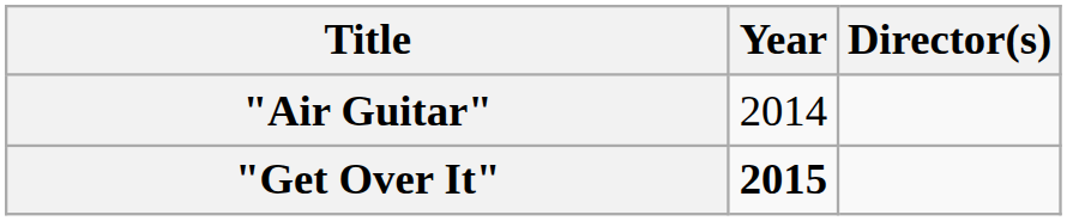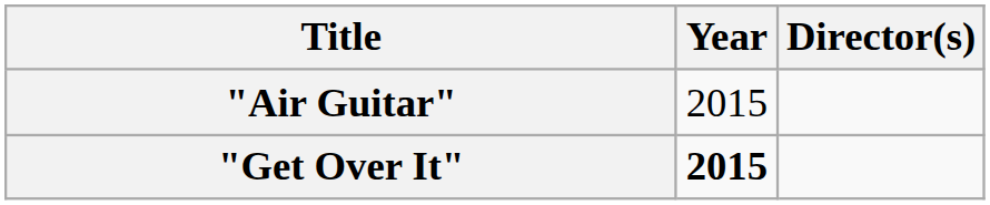 <table class="wikitable plainrowheaders" style="text-align:center;">
 <tr>
 <th scope="col" style="width:16em;">Title</th>
 <th scope="col" style="width:1em;">Year</th>
 <th scope="col">Director(s)</th>
 </tr>
 <tr>
 <th scope="row">"Air Guitar"</th>
-<td>2014</td>
+<td>2015</td>
 <td></td>
 </tr>
 <tr>
 <th scope="row">"Get Over It"</th>
 <td><strong>2015</strong></td>
 <td></td>
 </tr>
 </table>
